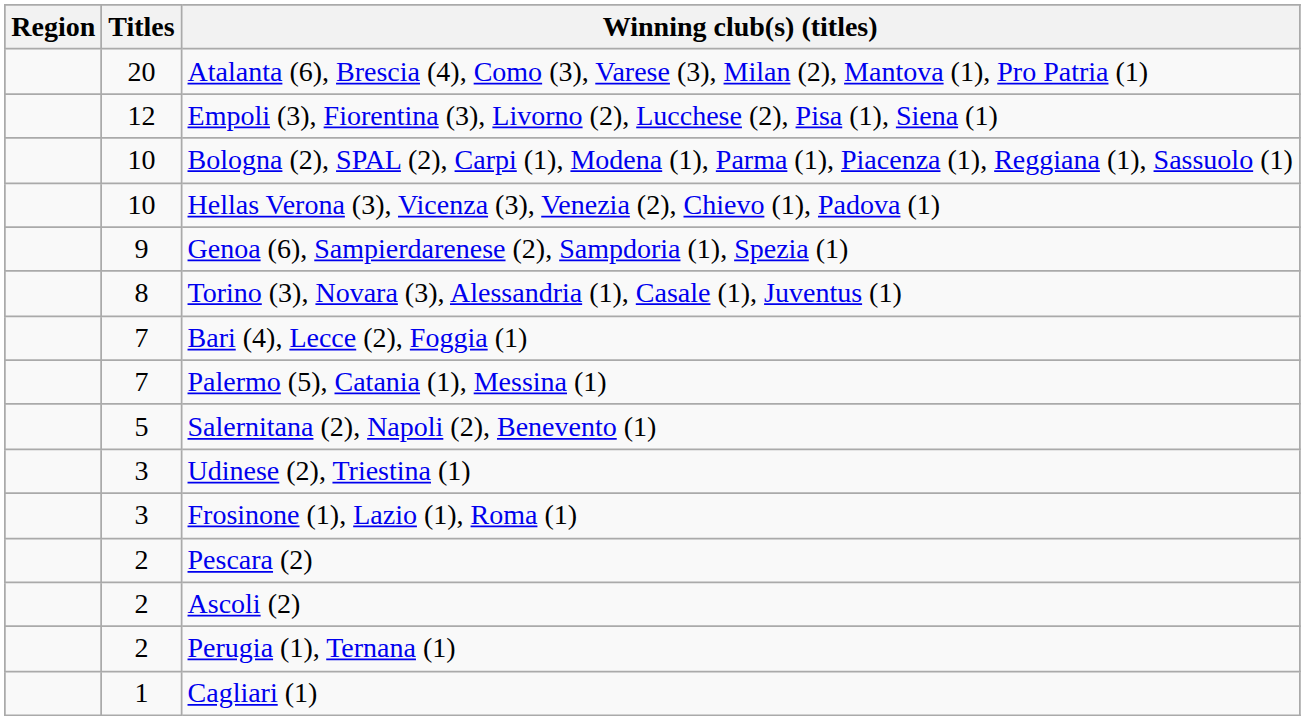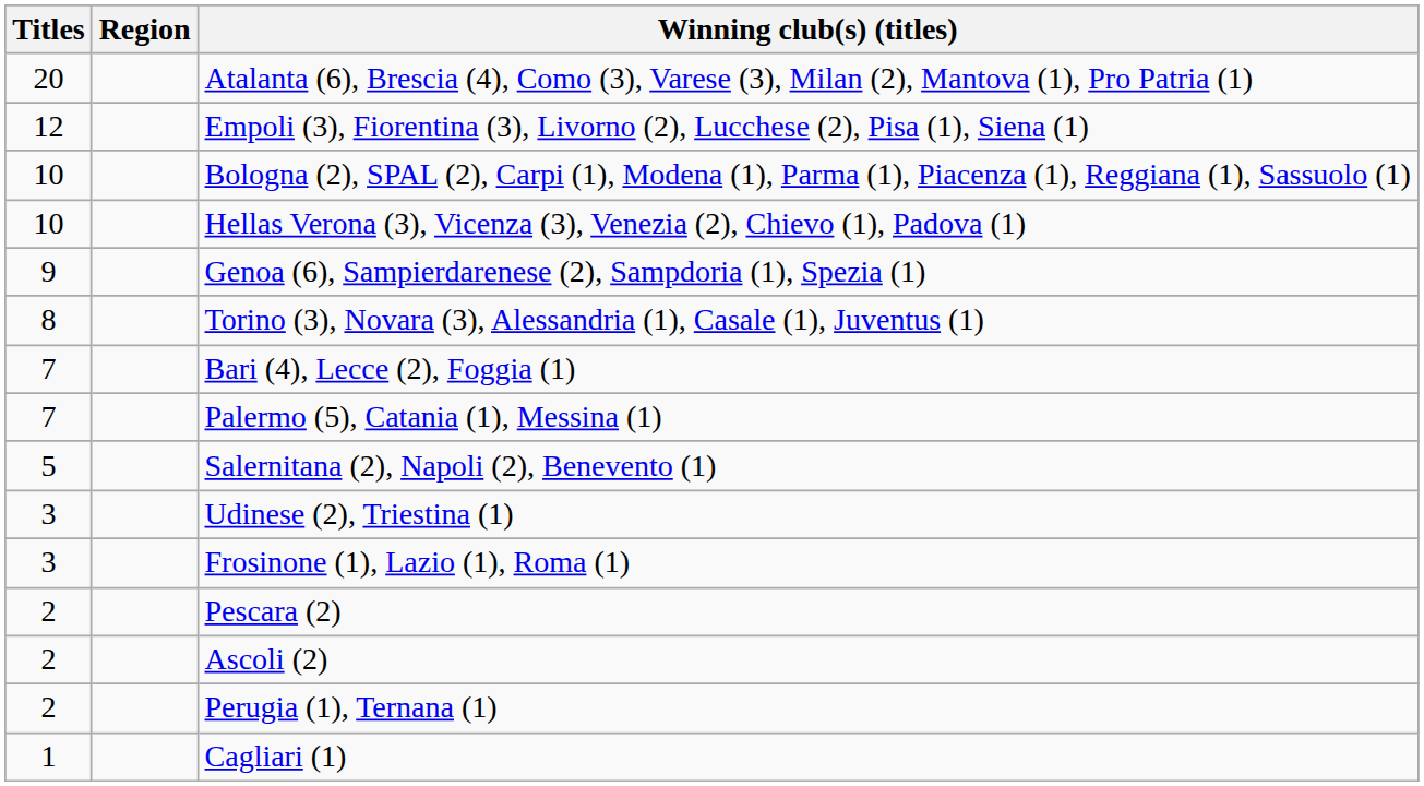 <table class="wikitable">
 <tr>
+<th>Titles</th>
 <th>Region</th>
-<th>Titles</th>
 <th>Winning club(s) (titles)</th>
 </tr>
 <tr>
+<td style="text-align: center;">20</td>
 <td></td>
-<td style="text-align: center;">20</td>
 <td><a href='#'>Atalanta</a> (6), <a href='#'>Brescia</a> (4), <a href='#'>Como</a> (3), <a href='#'>Varese</a> (3), <a href='#'>Milan</a> (2), <a href='#'>Mantova</a> (1), <a href='#'>Pro Patria</a> (1)</td>
 </tr>
 <tr>
+<td style="text-align: center;">12</td>
 <td></td>
-<td style="text-align: center;">12</td>
 <td><a href='#'>Empoli</a> (3), <a href='#'>Fiorentina</a> (3), <a href='#'>Livorno</a> (2), <a href='#'>Lucchese</a> (2), <a href='#'>Pisa</a> (1), <a href='#'>Siena</a> (1)</td>
 </tr>
 <tr>
+<td style="text-align: center;">10</td>
 <td></td>
-<td style="text-align: center;">10</td>
 <td><a href='#'>Bologna</a> (2), <a href='#'>SPAL</a> (2), <a href='#'>Carpi</a> (1), <a href='#'>Modena</a> (1), <a href='#'>Parma</a> (1), <a href='#'>Piacenza</a> (1), <a href='#'>Reggiana</a> (1), <a href='#'>Sassuolo</a> (1)</td>
 </tr>
 <tr>
+<td style="text-align: center;">10</td>
 <td></td>
-<td style="text-align: center;">10</td>
 <td><a href='#'>Hellas Verona</a> (3), <a href='#'>Vicenza</a> (3), <a href='#'>Venezia</a> (2), <a href='#'>Chievo</a> (1), <a href='#'>Padova</a> (1)</td>
 </tr>
 <tr>
+<td style="text-align: center;">9</td>
 <td></td>
-<td style="text-align: center;">9</td>
 <td><a href='#'>Genoa</a> (6), <a href='#'>Sampierdarenese</a> (2), <a href='#'>Sampdoria</a> (1), <a href='#'>Spezia</a> (1)</td>
 </tr>
 <tr>
+<td style="text-align: center;">8</td>
 <td></td>
-<td style="text-align: center;">8</td>
 <td><a href='#'>Torino</a> (3), <a href='#'>Novara</a> (3), <a href='#'>Alessandria</a> (1), <a href='#'>Casale</a> (1), <a href='#'>Juventus</a> (1)</td>
 </tr>
 <tr>
+<td style="text-align: center;">7</td>
 <td></td>
-<td style="text-align: center;">7</td>
 <td><a href='#'>Bari</a> (4), <a href='#'>Lecce</a> (2), <a href='#'>Foggia</a> (1)</td>
 </tr>
 <tr>
+<td style="text-align: center;">7</td>
 <td></td>
-<td style="text-align: center;">7</td>
 <td><a href='#'>Palermo</a> (5), <a href='#'>Catania</a> (1), <a href='#'>Messina</a> (1)</td>
 </tr>
 <tr>
+<td style="text-align: center;">5</td>
 <td></td>
-<td style="text-align: center;">5</td>
 <td><a href='#'>Salernitana</a> (2), <a href='#'>Napoli</a> (2), <a href='#'>Benevento</a> (1)</td>
 </tr>
 <tr>
+<td style="text-align: center;">3</td>
 <td></td>
-<td style="text-align: center;">3</td>
 <td><a href='#'>Udinese</a> (2), <a href='#'>Triestina</a> (1)</td>
 </tr>
 <tr>
+<td style="text-align: center;">3</td>
 <td></td>
-<td style="text-align: center;">3</td>
 <td><a href='#'>Frosinone</a> (1), <a href='#'>Lazio</a> (1), <a href='#'>Roma</a> (1)</td>
 </tr>
 <tr>
+<td style="text-align: center;">2</td>
 <td></td>
-<td style="text-align: center;">2</td>
 <td><a href='#'>Pescara</a> (2)</td>
 </tr>
 <tr>
+<td style="text-align: center;">2</td>
 <td></td>
-<td style="text-align: center;">2</td>
 <td><a href='#'>Ascoli</a> (2)</td>
 </tr>
 <tr>
+<td style="text-align: center;">2</td>
 <td></td>
-<td style="text-align: center;">2</td>
 <td><a href='#'>Perugia</a> (1), <a href='#'>Ternana</a> (1)</td>
 </tr>
 <tr>
+<td style="text-align: center;">1</td>
 <td></td>
-<td style="text-align: center;">1</td>
 <td><a href='#'>Cagliari</a> (1)</td>
 </tr>
 </table>
